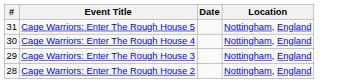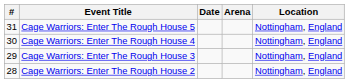 <table class="sortable wikitable succession-box" style="font-size:90%;">
 <tr>
 <th scope="col">#</th>
 <th scope="col">Event Title</th>
 <th scope="col">Date</th>
+<th scope="col">Arena</th>
 <th scope="col">Location</th>
 </tr>
 <tr>
 <td align=center>31</td>
 <td><a href='#'>Cage Warriors: Enter The Rough House 5</a></td>
+<td></td>
 <td></td>
 <td><a href='#'>Nottingham</a>, <a href='#'>England</a></td>
 </tr>
 <tr>
 <td align=center>30</td>
 <td><a href='#'>Cage Warriors: Enter The Rough House 4</a></td>
 <td></td>
+<td></td>
 <td><a href='#'>Nottingham</a>, <a href='#'>England</a></td>
 </tr>
 <tr>
 <td align=center>29</td>
 <td><a href='#'>Cage Warriors: Enter The Rough House 3</a></td>
+<td></td>
 <td></td>
 <td><a href='#'>Nottingham</a>, <a href='#'>England</a></td>
 </tr>
 <tr>
 <td align=center>28</td>
 <td><a href='#'>Cage Warriors: Enter The Rough House 2</a></td>
 <td></td>
+<td></td>
 <td><a href='#'>Nottingham</a>, <a href='#'>England</a></td>
 </tr>
 </table>
